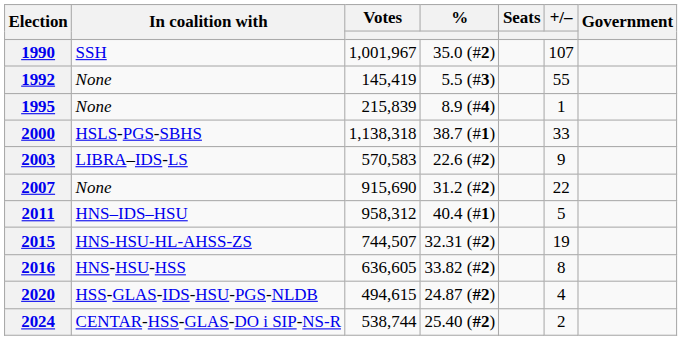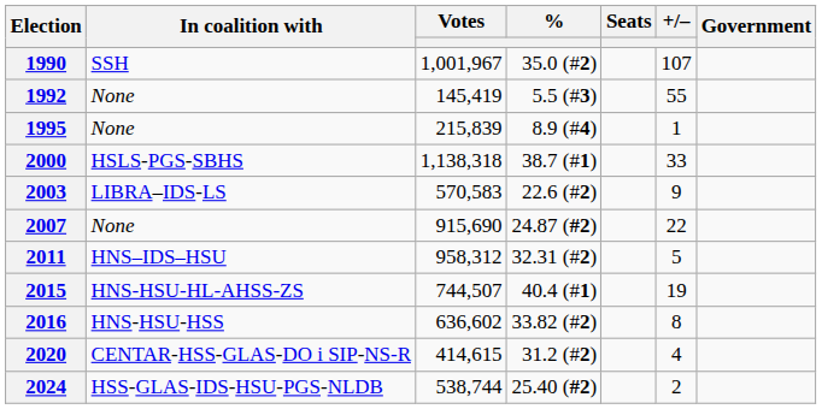 <table class="wikitable" style="text-align: left;">
 <tr>
 <th rowspan=2>Election</th>
 <th rowspan=2>In coalition with</th>
 <th>Votes</th>
 <th>%</th>
 <th>Seats</th>
 <th>+/–</th>
 <th rowspan=2>Government</th>
 </tr>
 <tr>
 <th colspan="2"></th>
 <th colspan=2></th>
 </tr>
 <tr>
 <th><a href='#'>1990</a></th>
 <td><a href='#'>SSH</a></td>
 <td align=right>1,001,967</td>
 <td align=right>35.0 (#<strong>2</strong>)</td>
 <td></td>
 <td align=center> 107</td>
 <td></td>
 </tr>
 <tr>
 <th><a href='#'>1992</a></th>
 <td><em>None</em></td>
 <td align=right>145,419</td>
 <td align=right>5.5 (#<strong>3</strong>)</td>
 <td></td>
 <td align=center> 55</td>
 <td></td>
 </tr>
 <tr>
 <th><a href='#'>1995</a></th>
 <td><em>None</em></td>
 <td align=right>215,839</td>
 <td align=right>8.9 (#<strong>4</strong>)</td>
 <td></td>
 <td align=center> 1</td>
 <td></td>
 </tr>
 <tr>
 <th><a href='#'>2000</a></th>
 <td><a href='#'>HSLS</a>-<a href='#'>PGS</a>-<a href='#'>SBHS</a></td>
 <td align=right>1,138,318</td>
 <td align=right>38.7 (#<strong>1</strong>)</td>
 <td></td>
 <td align=center> 33</td>
 <td></td>
 </tr>
 <tr>
 <th><a href='#'>2003</a></th>
 <td><a href='#'>LIBRA</a>–<a href='#'>IDS</a>-<a href='#'>LS</a></td>
 <td align=right>570,583</td>
 <td align=right>22.6 (#<strong>2</strong>)</td>
 <td></td>
 <td align=center> 9</td>
 <td></td>
 </tr>
 <tr>
 <th><a href='#'>2007</a></th>
 <td><em>None</em></td>
 <td align=right>915,690</td>
-<td align=right>31.2 (#<strong>2</strong>)</td>
+<td align=right>24.87 (<strong>#2</strong>)</td>
 <td></td>
 <td align=center> 22</td>
 <td></td>
 </tr>
 <tr>
 <th><a href='#'>2011</a></th>
 <td><a href='#'>HNS–IDS–HSU</a></td>
 <td align=right>958,312</td>
-<td align=right>40.4 (#<strong>1</strong>)</td>
+<td align=right>32.31 (#<strong>2</strong>)</td>
 <td></td>
 <td align=center> 5</td>
 <td></td>
 </tr>
 <tr>
 <th><a href='#'>2015</a></th>
 <td><a href='#'>HNS-HSU-HL-AHSS-ZS</a></td>
 <td align=right>744,507</td>
-<td align=right>32.31 (#<strong>2</strong>)</td>
+<td align=right>40.4 (#<strong>1</strong>)</td>
 <td></td>
 <td align=center> 19</td>
 <td></td>
 </tr>
 <tr>
 <th><a href='#'>2016</a></th>
 <td><a href='#'>HNS</a>-<a href='#'>HSU</a>-<a href='#'>HSS</a></td>
-<td align=right>636,605</td>
+<td align=right>636,602</td>
 <td align=right>33.82 (#<strong>2</strong>)</td>
 <td></td>
 <td align=center> 8</td>
 <td></td>
 </tr>
 <tr>
 <th><a href='#'>2020</a></th>
-<td><a href='#'>HSS</a>-<a href='#'>GLAS</a>-<a href='#'>IDS</a>-<a href='#'>HSU</a>-<a href='#'>PGS</a>-<a href='#'>NLDB</a></td>
-<td align=right>494,615</td>
-<td align=right>24.87 (<strong>#2</strong>)</td>
+<td><a href='#'>CENTAR</a>-<a href='#'>HSS</a>-<a href='#'>GLAS</a>-<a href='#'>DO i SIP</a>-<a href='#'>NS-R</a></td>
+<td align=right>414,615</td>
+<td align=right>31.2 (#<strong>2</strong>)</td>
 <td></td>
 <td align=center> 4</td>
 <td></td>
 </tr>
 <tr>
 <th><a href='#'>2024</a></th>
-<td><a href='#'>CENTAR</a>-<a href='#'>HSS</a>-<a href='#'>GLAS</a>-<a href='#'>DO i SIP</a>-<a href='#'>NS-R</a></td>
+<td><a href='#'>HSS</a>-<a href='#'>GLAS</a>-<a href='#'>IDS</a>-<a href='#'>HSU</a>-<a href='#'>PGS</a>-<a href='#'>NLDB</a></td>
 <td align=right>538,744</td>
 <td align=right>25.40 (<strong>#2</strong>)</td>
 <td></td>
 <td align=center> 2</td>
 <td></td>
 </tr>
 </table>
